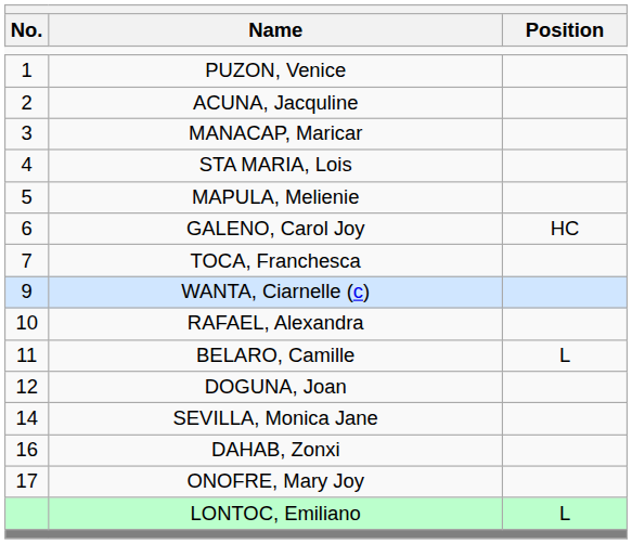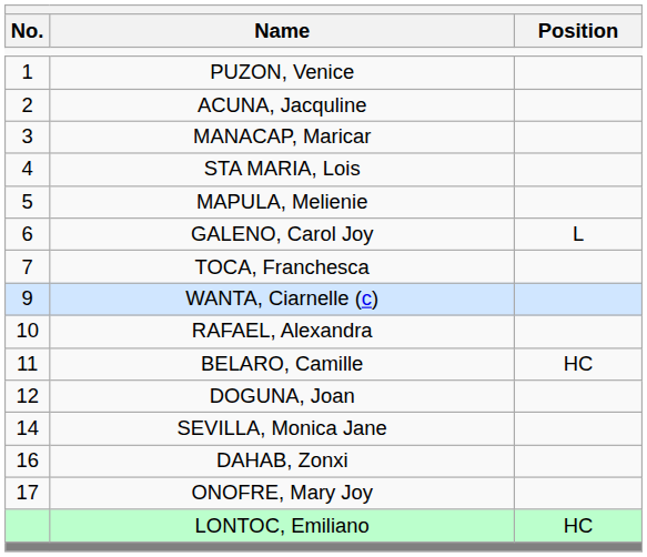 <table class='wikitable mw-collapsible mw-collapsed' style="text-align: center; width: 500px; border: none">
 <tr>
 <th style='text-align: left;' colspan=3></th>
 </tr>
 <tr>
 <th style='width: 7%;'>No.</th>
 <th>Name</th>
 <th style='width: 20%;'>Position</th>
 </tr>
 <tr>
 <td style='border: none;'></td>
 </tr>
 <tr>
 <td>1</td>
 <td>PUZON, Venice</td>
 <td></td>
 </tr>
 <tr>
 <td>2</td>
 <td>ACUNA, Jacquline</td>
 <td></td>
 </tr>
 <tr>
 <td>3</td>
 <td>MANACAP, Maricar</td>
 <td></td>
 </tr>
 <tr>
 <td>4</td>
 <td>STA MARIA, Lois</td>
 <td></td>
 </tr>
 <tr>
 <td>5</td>
 <td>MAPULA, Melienie</td>
 <td></td>
 </tr>
 <tr>
 <td>6</td>
 <td>GALENO, Carol Joy</td>
-<td>HC</td>
+<td>L</td>
 </tr>
 <tr>
 <td>7</td>
 <td>TOCA, Franchesca</td>
 <td></td>
 </tr>
 <tr bgcolor=#D0E6FF>
 <td>9</td>
 <td>WANTA, Ciarnelle (<a href='#'>c</a>)</td>
 <td></td>
 </tr>
 <tr>
 <td>10</td>
 <td>RAFAEL, Alexandra</td>
 <td></td>
 </tr>
 <tr>
 <td>11</td>
 <td>BELARO, Camille</td>
-<td>L</td>
+<td>HC</td>
 </tr>
 <tr>
 <td>12</td>
 <td>DOGUNA, Joan</td>
 <td></td>
 </tr>
 <tr>
 <td>14</td>
 <td>SEVILLA, Monica Jane</td>
 <td></td>
 </tr>
 <tr>
 <td>16</td>
 <td>DAHAB, Zonxi</td>
 <td></td>
 </tr>
 <tr>
 <td>17</td>
 <td>ONOFRE, Mary Joy</td>
 <td></td>
 </tr>
 <tr bgcolor=#BBFFCC>
 <td></td>
 <td>LONTOC, Emiliano</td>
-<td>L</td>
+<td>HC</td>
 </tr>
 <tr>
 <th style='background: grey;' colspan=3></th>
 </tr>
 </table>
